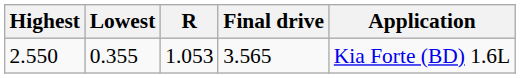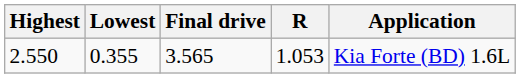 <table class=wikitable>
 <tr>
 <th>Highest</th>
 <th>Lowest</th>
+<th>Final drive</th>
 <th>R</th>
-<th>Final drive</th>
 <th>Application</th>
 </tr>
 <tr>
 <td>2.550</td>
 <td>0.355</td>
+<td>3.565</td>
 <td>1.053</td>
-<td>3.565</td>
 <td><a href='#'>Kia Forte (BD)</a> 1.6L</td>
 </tr>
 </table>
